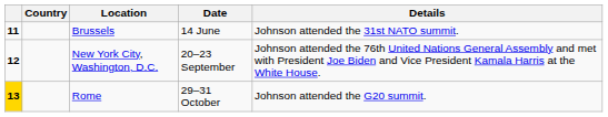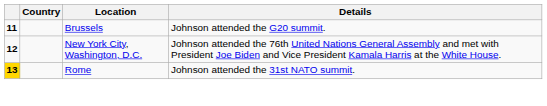 <table class="wikitable sortable">
 <tr>
 <th></th>
 <th>Country</th>
 <th>Location</th>
-<th>Date</th>
 <th>Details</th>
 </tr>
 <tr>
 <td><strong>11</strong></td>
 <td></td>
 <td><a href='#'>Brussels</a></td>
-<td>14 June</td>
-<td>Johnson attended the <a href='#'>31st NATO summit</a>.</td>
+<td>Johnson attended the <a href='#'>G20 summit</a>.</td>
 </tr>
 <tr>
 <td><strong>12</strong></td>
 <td></td>
 <td><a href='#'>New York City</a>, <a href='#'>Washington, D.C.</a></td>
-<td>20–23 September</td>
 <td>Johnson attended the 76th <a href='#'>United Nations General Assembly</a> and met with President <a href='#'>Joe Biden</a> and Vice President <a href='#'>Kamala Harris</a> at the <a href='#'>White House</a>.</td>
 </tr>
 <tr>
 <td style="background: gold;"><strong>13</strong></td>
 <td></td>
 <td><a href='#'>Rome</a></td>
-<td>29–31 October</td>
-<td>Johnson attended the <a href='#'>G20 summit</a>.</td>
+<td>Johnson attended the <a href='#'>31st NATO summit</a>.</td>
 </tr>
 </table>
